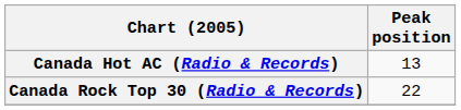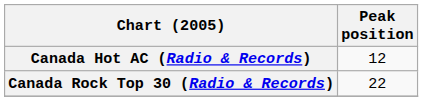 <table class="wikitable sortable plainrowheaders" style="text-align:center">
 <tr>
 <th>Chart (2005)</th>
 <th>Peak<br>position</th>
 </tr>
 <tr>
 <th scope="row">Canada Hot AC (<em><a href='#'>Radio & Records</a></em>)</th>
-<td>13</td>
+<td>12</td>
 </tr>
 <tr>
 <th scope="row">Canada Rock Top 30 (<em><a href='#'>Radio & Records</a></em>)</th>
 <td>22</td>
 </tr>
 <tr>
 </tr>
 <tr>
 </tr>
 <tr>
 </tr>
 <tr>
 </tr>
 <tr>
 </tr>
 <tr>
 </tr>
 </table>
